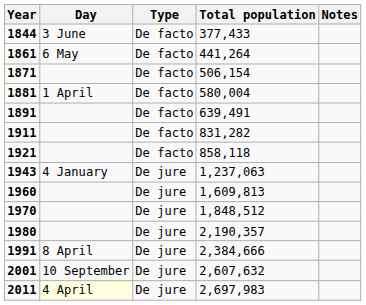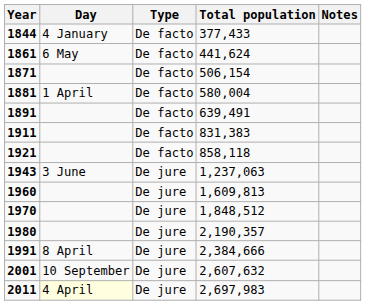 <table class="wikitable">
 <tr>
 <th>Year</th>
 <th>Day</th>
 <th>Type</th>
 <th>Total population</th>
 <th>Notes</th>
 </tr>
 <tr>
 <td><strong>1844</strong></td>
-<td>3 June</td>
+<td>4 January</td>
 <td>De facto</td>
 <td>377,433</td>
 <td></td>
 </tr>
 <tr>
 <td><strong>1861</strong></td>
 <td>6 May</td>
 <td>De facto</td>
-<td>441,264</td>
+<td>441,624</td>
 <td></td>
 </tr>
 <tr>
 <td><strong>1871</strong></td>
 <td></td>
 <td>De facto</td>
 <td>506,154</td>
 <td></td>
 </tr>
 <tr>
 <td><strong>1881</strong></td>
 <td>1 April</td>
 <td>De facto</td>
 <td>580,004</td>
 <td></td>
 </tr>
 <tr>
 <td><strong>1891</strong></td>
 <td></td>
 <td>De facto</td>
 <td>639,491</td>
 <td></td>
 </tr>
 <tr>
 <td><strong>1911</strong></td>
 <td></td>
 <td>De facto</td>
-<td>831,282</td>
+<td>831,383</td>
 <td></td>
 </tr>
 <tr>
 <td><strong>1921</strong></td>
 <td></td>
 <td>De facto</td>
 <td>858,118</td>
 <td></td>
 </tr>
 <tr>
 <td><strong>1943</strong></td>
-<td>4 January</td>
+<td>3 June</td>
 <td>De jure</td>
 <td>1,237,063</td>
 <td></td>
 </tr>
 <tr>
 <td><strong>1960</strong></td>
 <td></td>
 <td>De jure</td>
 <td>1,609,813</td>
 <td></td>
 </tr>
 <tr>
 <td><strong>1970</strong></td>
 <td></td>
 <td>De jure</td>
 <td>1,848,512</td>
 <td></td>
 </tr>
 <tr>
 <td><strong>1980</strong></td>
 <td></td>
 <td>De jure</td>
 <td>2,190,357</td>
 <td></td>
 </tr>
 <tr>
 <td><strong>1991</strong></td>
 <td>8 April</td>
 <td>De jure</td>
 <td>2,384,666</td>
 <td></td>
 </tr>
 <tr>
 <td><strong>2001</strong></td>
 <td>10 September</td>
 <td>De jure</td>
 <td>2,607,632</td>
 <td></td>
 </tr>
 <tr>
 <td><strong>2011</strong></td>
 <td style="background: lightyellow;">4 April</td>
 <td>De jure</td>
 <td>2,697,983</td>
 <td></td>
 </tr>
 </table>
